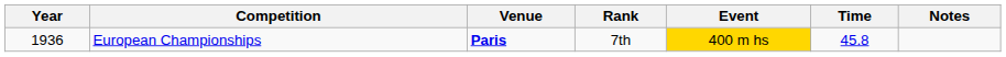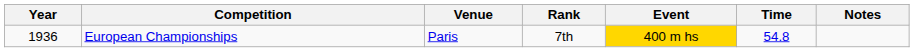 <table class="wikitable" width=55% style="font-size:100%; text-align:center;">
 <tr>
 <th>Year</th>
 <th>Competition</th>
 <th>Venue</th>
 <th>Rank</th>
 <th>Event</th>
 <th>Time</th>
 <th>Notes</th>
 </tr>
 <tr>
 <td rowspan=1>1936</td>
 <td rowspan=1 align=left><a href='#'>European Championships</a></td>
-<td rowspan=1 align=left><strong> <a href='#'>Paris</a></strong></td>
+<td rowspan=1 align=left> <a href='#'>Paris</a></td>
 <td>7th</td>
 <td style="background: gold;">400 m hs</td>
-<td><a href='#'>45.8</a></td>
+<td><a href='#'>54.8</a></td>
 <td></td>
 </tr>
 </table>
